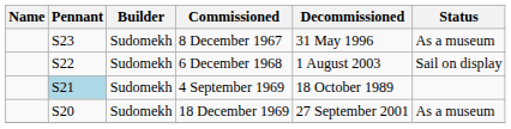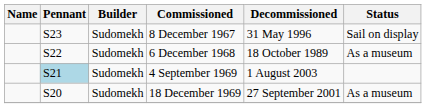 <table class="wikitable" style="font-size:97%;">
 <tr>
 <th>Name</th>
 <th>Pennant</th>
 <th>Builder</th>
 <th>Commissioned</th>
 <th>Decommissioned</th>
 <th>Status</th>
 </tr>
 <tr>
 <td></td>
 <td>S23</td>
 <td>Sudomekh</td>
 <td>8 December 1967</td>
 <td>31 May 1996</td>
-<td>As a museum</td>
+<td>Sail on display</td>
 </tr>
 <tr>
 <td></td>
 <td>S22</td>
 <td>Sudomekh</td>
 <td>6 December 1968</td>
-<td>1 August 2003</td>
-<td>Sail on display</td>
+<td>18 October 1989</td>
+<td>As a museum</td>
 </tr>
 <tr>
 <td></td>
 <td style="background: lightblue;">S21</td>
 <td>Sudomekh</td>
 <td>4 September 1969</td>
-<td>18 October 1989</td>
+<td>1 August 2003</td>
 <td></td>
 </tr>
 <tr>
 <td></td>
 <td>S20</td>
 <td>Sudomekh</td>
 <td>18 December 1969</td>
 <td>27 September 2001</td>
 <td>As a museum</td>
 </tr>
 <tr>
 </tr>
 </table>
